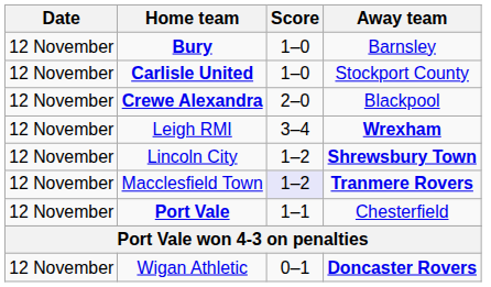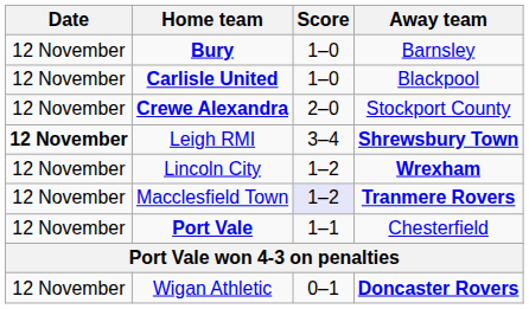 <table class="wikitable" style="text-align: center">
 <tr>
 <th>Date</th>
 <th>Home team</th>
 <th>Score</th>
 <th>Away team</th>
 </tr>
 <tr>
 <td>12 November</td>
 <td><strong><a href='#'>Bury</a></strong></td>
 <td>1–0</td>
 <td><a href='#'>Barnsley</a></td>
 </tr>
 <tr>
 <td>12 November</td>
 <td><strong><a href='#'>Carlisle United</a></strong></td>
 <td>1–0</td>
-<td><a href='#'>Stockport County</a></td>
+<td><a href='#'>Blackpool</a></td>
 </tr>
 <tr>
 <td>12 November</td>
 <td><strong><a href='#'>Crewe Alexandra</a></strong></td>
 <td>2–0</td>
-<td><a href='#'>Blackpool</a></td>
+<td><a href='#'>Stockport County</a></td>
 </tr>
 <tr>
-<td>12 November</td>
+<td><strong>12 November</strong></td>
 <td><a href='#'>Leigh RMI</a></td>
 <td>3–4</td>
-<td><strong><a href='#'>Wrexham</a></strong></td>
+<td><strong><a href='#'>Shrewsbury Town</a></strong></td>
 </tr>
 <tr>
 <td>12 November</td>
 <td><a href='#'>Lincoln City</a></td>
 <td>1–2</td>
-<td><strong><a href='#'>Shrewsbury Town</a></strong></td>
+<td><strong><a href='#'>Wrexham</a></strong></td>
 </tr>
 <tr>
 <td>12 November</td>
 <td><a href='#'>Macclesfield Town</a></td>
 <td style="background: lavender;">1–2</td>
 <td><strong><a href='#'>Tranmere Rovers</a></strong></td>
 </tr>
 <tr>
 <td>12 November</td>
 <td><strong><a href='#'>Port Vale</a></strong></td>
 <td>1–1</td>
 <td><a href='#'>Chesterfield</a></td>
 </tr>
 <tr>
 </tr>
 <tr>
 <th colspan="5">Port Vale won 4-3 on penalties</th>
 </tr>
 <tr>
 <td>12 November</td>
 <td><a href='#'>Wigan Athletic</a></td>
 <td>0–1</td>
 <td><strong><a href='#'>Doncaster Rovers</a></strong></td>
 </tr>
 </table>
